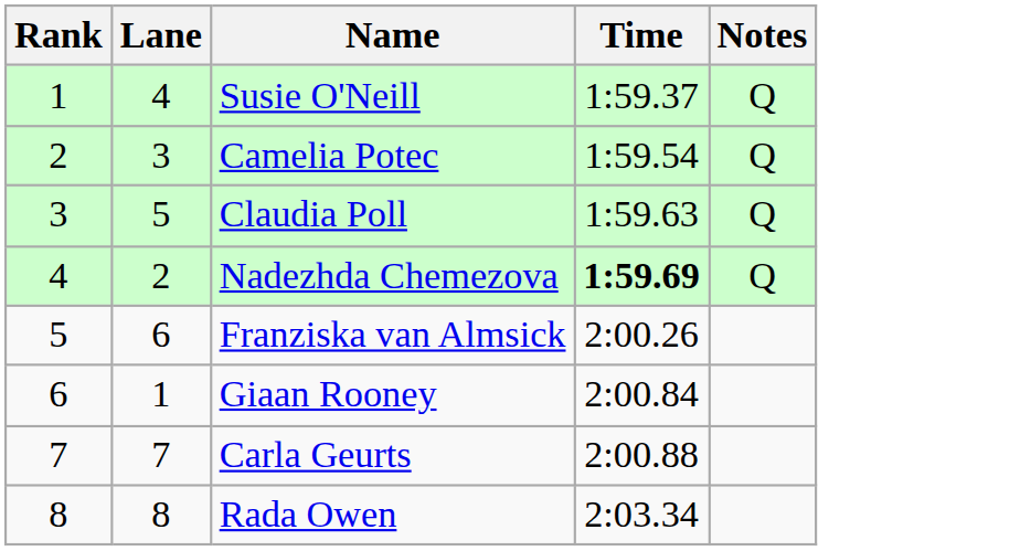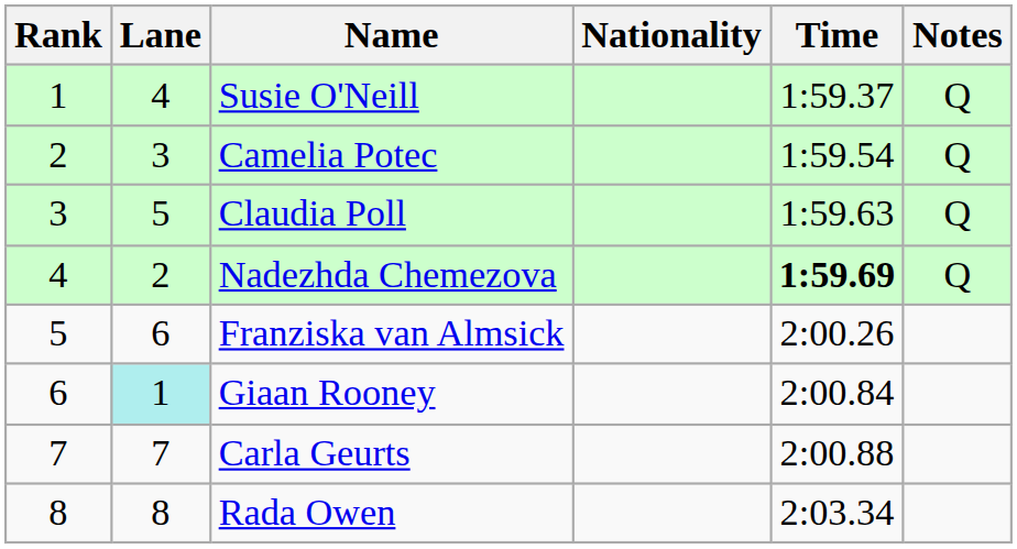 <table class="wikitable sortable" style="text-align:center">
 <tr>
 <th>Rank</th>
 <th>Lane</th>
 <th>Name</th>
+<th>Nationality</th>
 <th>Time</th>
 <th>Notes</th>
 </tr>
 <tr bgcolor=#cfc>
 <td>1</td>
 <td>4</td>
 <td align=left><a href='#'>Susie O'Neill</a></td>
+<td align=left></td>
 <td>1:59.37</td>
 <td>Q</td>
 </tr>
 <tr bgcolor=#cfc>
 <td>2</td>
 <td>3</td>
 <td align=left><a href='#'>Camelia Potec</a></td>
+<td align=left></td>
 <td>1:59.54</td>
 <td>Q</td>
 </tr>
 <tr bgcolor=#cfc>
 <td>3</td>
 <td>5</td>
 <td align=left><a href='#'>Claudia Poll</a></td>
+<td align=left></td>
 <td>1:59.63</td>
 <td>Q</td>
 </tr>
 <tr bgcolor=#cfc>
 <td>4</td>
 <td>2</td>
 <td align=left><a href='#'>Nadezhda Chemezova</a></td>
+<td align=left></td>
 <td><strong>1:59.69</strong></td>
 <td>Q</td>
 </tr>
 <tr>
 <td>5</td>
 <td>6</td>
 <td align=left><a href='#'>Franziska van Almsick</a></td>
+<td align=left></td>
 <td>2:00.26</td>
 <td></td>
 </tr>
 <tr>
 <td>6</td>
-<td>1</td>
+<td style="background: paleturquoise;">1</td>
 <td align=left><a href='#'>Giaan Rooney</a></td>
+<td align=left></td>
 <td>2:00.84</td>
 <td></td>
 </tr>
 <tr>
 <td>7</td>
 <td>7</td>
 <td align=left><a href='#'>Carla Geurts</a></td>
+<td align=left></td>
 <td>2:00.88</td>
 <td></td>
 </tr>
 <tr>
 <td>8</td>
 <td>8</td>
 <td align=left><a href='#'>Rada Owen</a></td>
+<td align=left></td>
 <td>2:03.34</td>
 <td></td>
 </tr>
 </table>
